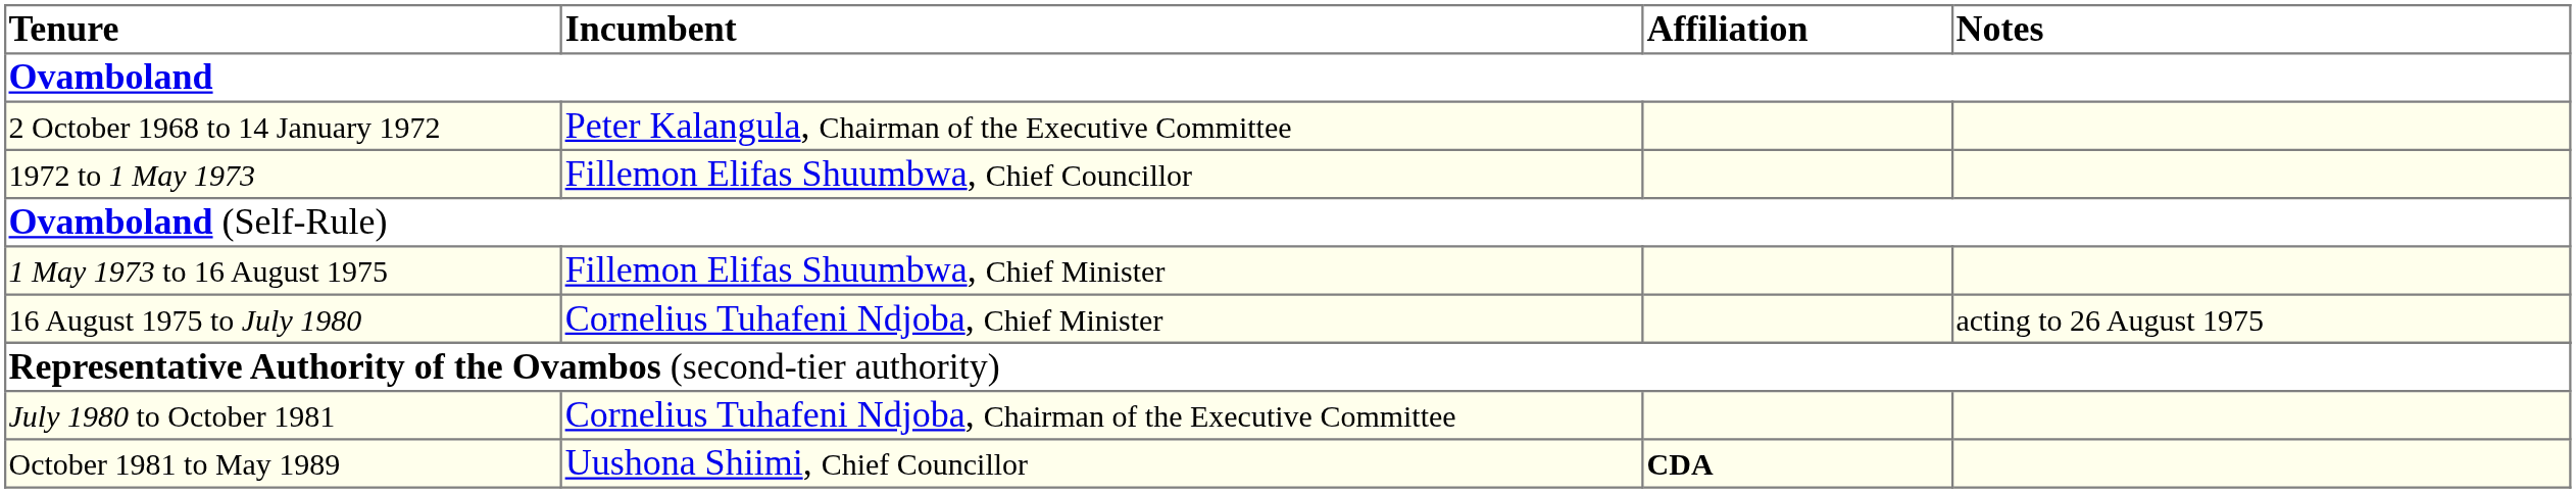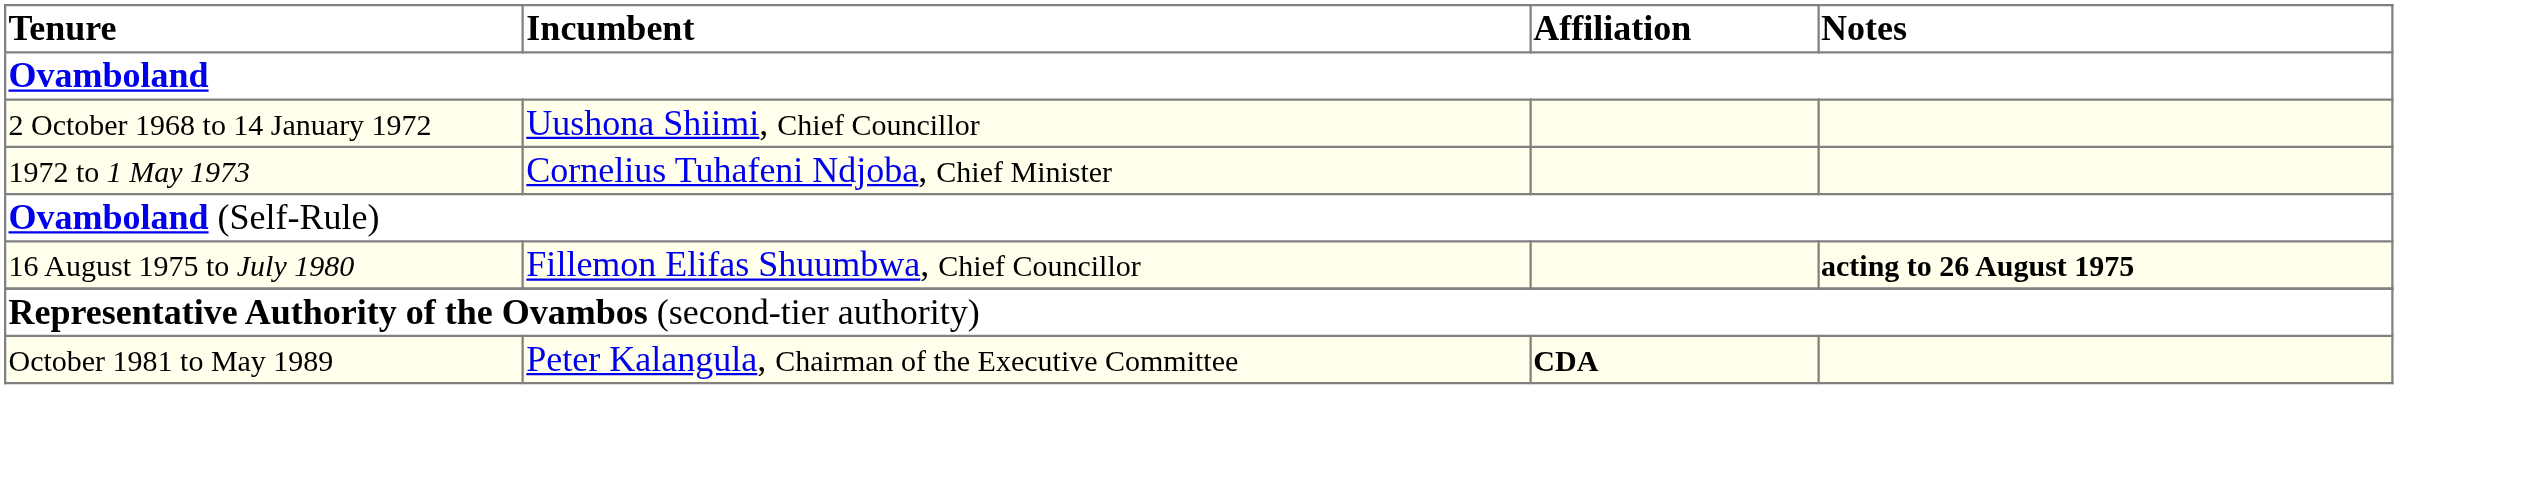 <table border=1 style="border-collapse: collapse">
 <tr align=left>
 <th width="18%">Tenure</th>
 <th width="35%">Incumbent</th>
 <th width="10%">Affiliation</th>
 <th width="20%">Notes</th>
 </tr>
 <tr valign=top>
 <td colspan="4"><strong><a href='#'>Ovamboland</a></strong></td>
 </tr>
 <tr valign=top bgcolor="#ffffec">
 <td><small>2 October 1968 to 14 January 1972</small></td>
-<td><a href='#'>Peter Kalangula</a>, <small>Chairman of the Executive Committee</small></td>
+<td><a href='#'>Uushona Shiimi</a>, <small>Chief Councillor</small></td>
 <td><small></small></td>
 <td></td>
 </tr>
 <tr valign=top bgcolor="#ffffec">
 <td><small>1972 to <em>1 May 1973</em></small></td>
-<td><a href='#'>Fillemon Elifas Shuumbwa</a>, <small>Chief Councillor</small></td>
+<td><a href='#'>Cornelius Tuhafeni Ndjoba</a>, <small>Chief Minister</small></td>
 <td><small></small></td>
 <td></td>
 </tr>
 <tr valign=top>
 <td colspan="4"><strong><a href='#'>Ovamboland</a></strong> (Self-Rule)</td>
 </tr>
 <tr valign=top bgcolor="#ffffec">
-<td><small><em>1 May 1973</em> to 16 August 1975</small></td>
-<td><a href='#'>Fillemon Elifas Shuumbwa</a>, <small>Chief Minister</small></td>
+<td><small>16 August 1975 to <em>July 1980</em></small></td>
+<td><a href='#'>Fillemon Elifas Shuumbwa</a>, <small>Chief Councillor</small></td>
 <td><small></small></td>
-<td></td>
-</tr>
-<tr valign=top bgcolor="#ffffec">
-<td><small>16 August 1975 to <em>July 1980</em></small></td>
-<td><a href='#'>Cornelius Tuhafeni Ndjoba</a>, <small>Chief Minister</small></td>
-<td><small></small></td>
-<td><small>acting to 26 August 1975</small></td>
+<td><strong><small>acting to 26 August 1975</small></strong></td>
 </tr>
 <tr valign=top bgcolor="#ffffec">
 </tr>
 <tr valign=top>
 <td colspan="4"><strong>Representative Authority of the Ovambos</strong> (second-tier authority)</td>
 </tr>
 <tr valign=top bgcolor="#ffffec">
-<td><small><em>July 1980</em> to October 1981</small></td>
-<td><a href='#'>Cornelius Tuhafeni Ndjoba</a>, <small>Chairman of the Executive Committee</small></td>
-<td><small></small></td>
-<td></td>
-</tr>
-<tr valign=top bgcolor="#ffffec">
 <td><small>October 1981 to May 1989</small></td>
-<td><a href='#'>Uushona Shiimi</a>, <small>Chief Councillor</small></td>
+<td><a href='#'>Peter Kalangula</a>, <small>Chairman of the Executive Committee</small></td>
 <td><strong><small>CDA</small></strong></td>
 <td></td>
 </tr>
 </table>
